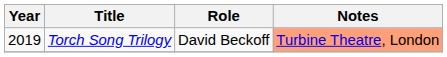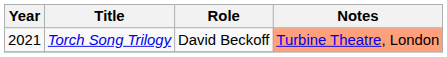 <table class="wikitable sortable">
 <tr>
 <th>Year</th>
 <th>Title</th>
 <th>Role</th>
 <th class="unsortable">Notes</th>
 </tr>
 <tr>
-<td>2019</td>
+<td>2021</td>
 <td><em><a href='#'>Torch Song Trilogy</a></em></td>
 <td>David Beckoff</td>
 <td style="background: lightsalmon;"><a href='#'>Turbine Theatre</a>, London</td>
 </tr>
 <tr>
 </tr>
 </table>
